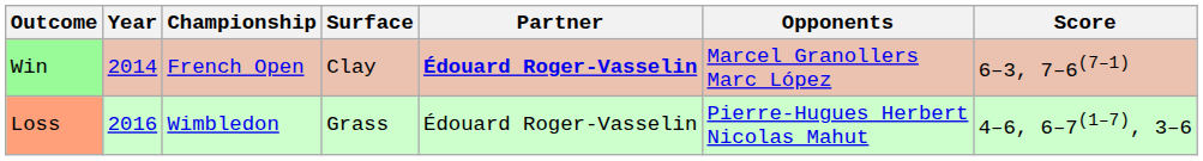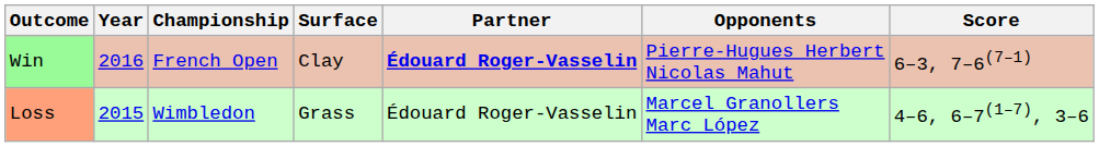 <table class="sortable wikitable">
 <tr>
 <th>Outcome</th>
 <th>Year</th>
 <th>Championship</th>
 <th>Surface</th>
 <th>Partner</th>
 <th>Opponents</th>
 <th class="unsortable">Score</th>
 </tr>
 <tr bgcolor=ebc2af>
 <td bgcolor=98fb98>Win</td>
-<td><a href='#'>2014</a></td>
+<td><a href='#'>2016</a></td>
 <td><a href='#'>French Open</a></td>
 <td>Clay</td>
 <td><strong> <a href='#'>Édouard Roger-Vasselin</a></strong></td>
-<td> <a href='#'>Marcel Granollers</a><br> <a href='#'>Marc López</a></td>
+<td> <a href='#'>Pierre-Hugues Herbert</a><br> <a href='#'>Nicolas Mahut</a></td>
 <td>6–3, 7–6<sup>(7–1)</sup></td>
 </tr>
 <tr bgcolor=ccffcc>
 <td bgcolor=FFA07A>Loss</td>
-<td><a href='#'>2016</a></td>
+<td><a href='#'>2015</a></td>
 <td><a href='#'>Wimbledon</a></td>
 <td>Grass</td>
 <td> Édouard Roger-Vasselin</td>
-<td> <a href='#'>Pierre-Hugues Herbert</a><br> <a href='#'>Nicolas Mahut</a></td>
+<td> <a href='#'>Marcel Granollers</a><br> <a href='#'>Marc López</a></td>
 <td>4–6, 6–7<sup>(1–7)</sup>, 3–6</td>
 </tr>
 </table>
